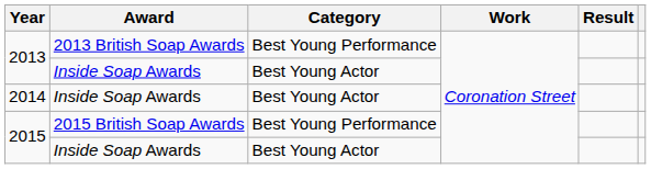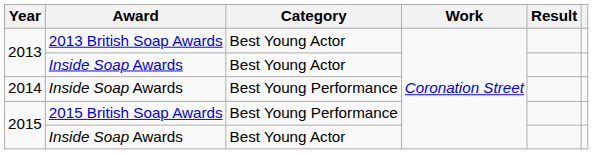 <table class="wikitable">
 <tr>
 <th>Year</th>
 <th>Award</th>
 <th>Category</th>
 <th>Work</th>
 <th>Result</th>
 <th></th>
 </tr>
 <tr>
 <td rowspan="2">2013</td>
 <td><a href='#'>2013 British Soap Awards</a></td>
-<td>Best Young Performance</td>
+<td>Best Young Actor</td>
 <td rowspan="5"><em><a href='#'>Coronation Street</a></em></td>
 <td></td>
 <td align="center"></td>
 </tr>
 <tr>
 <td><a href='#'><em>Inside Soap</em> Awards</a></td>
 <td>Best Young Actor</td>
 <td></td>
 <td align="center"></td>
 </tr>
 <tr>
 <td>2014</td>
 <td><em>Inside Soap</em> Awards</td>
-<td>Best Young Actor</td>
+<td>Best Young Performance</td>
 <td></td>
 <td align="center"></td>
 </tr>
 <tr>
 <td rowspan="2">2015</td>
 <td><a href='#'>2015 British Soap Awards</a></td>
 <td>Best Young Performance</td>
 <td></td>
 <td align="center"></td>
 </tr>
 <tr>
 <td><em>Inside Soap</em> Awards</td>
 <td>Best Young Actor</td>
 <td></td>
 <td align="center"></td>
 </tr>
 </table>
